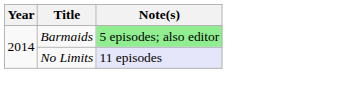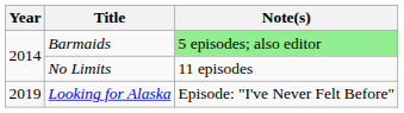 <table class="wikitable">
 <tr>
 <th>Year</th>
 <th>Title</th>
 <th>Note(s)</th>
 </tr>
 <tr>
 <td rowspan=2>2014</td>
 <td><em>Barmaids</em></td>
 <td style="background: lightgreen;">5 episodes; also editor</td>
 </tr>
 <tr>
 <td><em>No Limits</em></td>
-<td style="background: lavender;">11 episodes</td>
+<td>11 episodes</td>
+</tr>
+<tr>
+<td>2019</td>
+<td><em><a href='#'>Looking for Alaska</a></em></td>
+<td>Episode: "I've Never Felt Before"</td>
 </tr>
 </table>
